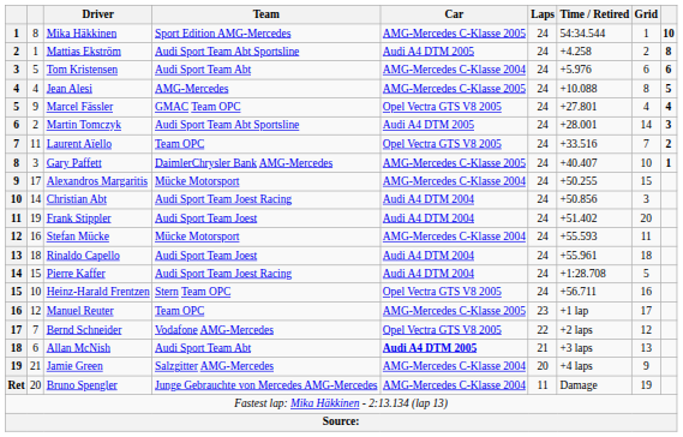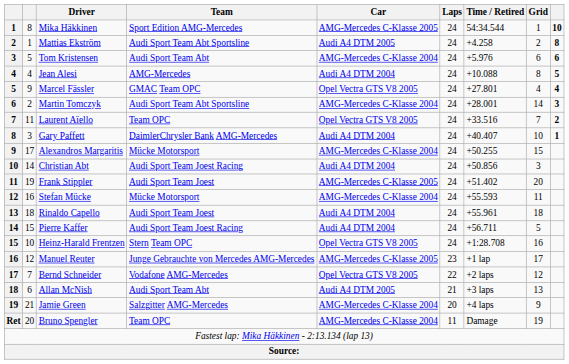 <table class="wikitable" style="font-size:90%;">
 <tr>
 <th></th>
 <th></th>
 <th>Driver</th>
 <th>Team</th>
 <th>Car</th>
 <th>Laps</th>
 <th>Time / Retired</th>
 <th>Grid</th>
 <th></th>
 </tr>
 <tr>
 <th>1</th>
 <td align="center">8</td>
 <td> <a href='#'>Mika Häkkinen</a></td>
 <td><a href='#'>Sport Edition AMG-Mercedes</a></td>
 <td><a href='#'>AMG-Mercedes C-Klasse 2005</a></td>
 <td align="center">24</td>
 <td>54:34.544</td>
 <td align="center">1</td>
 <td align="center"><strong>10</strong></td>
 </tr>
 <tr>
 <th>2</th>
 <td align="center">1</td>
 <td> <a href='#'>Mattias Ekström</a></td>
 <td><a href='#'>Audi Sport Team Abt Sportsline</a></td>
 <td><a href='#'>Audi A4 DTM 2005</a></td>
 <td align="center">24</td>
 <td>+4.258</td>
 <td align="center">2</td>
 <td align="center"><strong>8</strong></td>
 </tr>
 <tr>
 <th>3</th>
 <td align="center">5</td>
 <td> <a href='#'>Tom Kristensen</a></td>
 <td><a href='#'>Audi Sport Team Abt</a></td>
 <td><a href='#'>AMG-Mercedes C-Klasse 2004</a></td>
 <td align="center">24</td>
 <td>+5.976</td>
 <td align="center">6</td>
 <td align="center"><strong>6</strong></td>
 </tr>
 <tr>
 <th>4</th>
 <td align="center">4</td>
 <td> <a href='#'>Jean Alesi</a></td>
 <td><a href='#'>AMG-Mercedes</a></td>
-<td><a href='#'>AMG-Mercedes C-Klasse 2005</a></td>
+<td><a href='#'>Audi A4 DTM 2004</a></td>
 <td align="center">24</td>
 <td>+10.088</td>
 <td align="center">8</td>
 <td align="center"><strong>5</strong></td>
 </tr>
 <tr>
 <th>5</th>
 <td align="center">9</td>
 <td> <a href='#'>Marcel Fässler</a></td>
 <td><a href='#'>GMAC</a> <a href='#'>Team OPC</a></td>
 <td><a href='#'>Opel Vectra GTS V8 2005</a></td>
 <td align="center">24</td>
 <td>+27.801</td>
 <td align="center">4</td>
 <td align="center"><strong>4</strong></td>
 </tr>
 <tr>
 <th>6</th>
 <td align="center">2</td>
 <td> <a href='#'>Martin Tomczyk</a></td>
 <td><a href='#'>Audi Sport Team Abt Sportsline</a></td>
-<td><a href='#'>Audi A4 DTM 2005</a></td>
+<td><a href='#'>AMG-Mercedes C-Klasse 2004</a></td>
 <td align="center">24</td>
 <td>+28.001</td>
 <td align="center">14</td>
 <td align="center"><strong>3</strong></td>
 </tr>
 <tr>
 <th>7</th>
 <td align="center">11</td>
 <td> <a href='#'>Laurent Aïello</a></td>
 <td><a href='#'>Team OPC</a></td>
 <td><a href='#'>Opel Vectra GTS V8 2005</a></td>
 <td align="center">24</td>
 <td>+33.516</td>
 <td align="center">7</td>
 <td align="center"><strong>2</strong></td>
 </tr>
 <tr>
 <th>8</th>
 <td align="center">3</td>
 <td> <a href='#'>Gary Paffett</a></td>
 <td><a href='#'>DaimlerChrysler Bank</a> <a href='#'>AMG-Mercedes</a></td>
-<td><a href='#'>AMG-Mercedes C-Klasse 2005</a></td>
+<td><a href='#'>Audi A4 DTM 2004</a></td>
 <td align="center">24</td>
 <td>+40.407</td>
 <td align="center">10</td>
 <td align="center"><strong>1</strong></td>
 </tr>
 <tr>
 <th>9</th>
 <td align="center">17</td>
 <td> <a href='#'>Alexandros Margaritis</a></td>
 <td><a href='#'>Mücke Motorsport</a></td>
 <td><a href='#'>AMG-Mercedes C-Klasse 2004</a></td>
 <td align="center">24</td>
 <td>+50.255</td>
 <td align="center">15</td>
 <td align="center"></td>
 </tr>
 <tr>
 <th>10</th>
 <td align="center">14</td>
 <td> <a href='#'>Christian Abt</a></td>
 <td><a href='#'>Audi Sport Team Joest Racing</a></td>
 <td><a href='#'>Audi A4 DTM 2004</a></td>
 <td align="center">24</td>
 <td>+50.856</td>
 <td align="center">3</td>
 <td align="center"></td>
 </tr>
 <tr>
 <th>11</th>
 <td align="center">19</td>
 <td> <a href='#'>Frank Stippler</a></td>
 <td><a href='#'>Audi Sport Team Joest</a></td>
-<td><a href='#'>Audi A4 DTM 2004</a></td>
+<td><a href='#'>AMG-Mercedes C-Klasse 2005</a></td>
 <td align="center">24</td>
 <td>+51.402</td>
 <td align="center">20</td>
 <td align="center"></td>
 </tr>
 <tr>
 <th>12</th>
 <td align="center">16</td>
 <td> <a href='#'>Stefan Mücke</a></td>
 <td><a href='#'>Mücke Motorsport</a></td>
 <td><a href='#'>AMG-Mercedes C-Klasse 2004</a></td>
 <td align="center">24</td>
 <td>+55.593</td>
 <td align="center">11</td>
 <td align="center"></td>
 </tr>
 <tr>
 <th>13</th>
 <td align="center">18</td>
 <td> <a href='#'>Rinaldo Capello</a></td>
 <td><a href='#'>Audi Sport Team Joest</a></td>
 <td><a href='#'>Audi A4 DTM 2004</a></td>
 <td align="center">24</td>
 <td>+55.961</td>
 <td align="center">18</td>
 <td align="center"></td>
 </tr>
 <tr>
 <th>14</th>
 <td align="center">15</td>
 <td> <a href='#'>Pierre Kaffer</a></td>
 <td><a href='#'>Audi Sport Team Joest Racing</a></td>
 <td><a href='#'>Audi A4 DTM 2004</a></td>
 <td align="center">24</td>
-<td>+1:28.708</td>
+<td>+56.711</td>
 <td align="center">5</td>
 <td align="center"></td>
 </tr>
 <tr>
 <th>15</th>
 <td align="center">10</td>
 <td> <a href='#'>Heinz-Harald Frentzen</a></td>
 <td><a href='#'>Stern</a> <a href='#'>Team OPC</a></td>
 <td><a href='#'>Opel Vectra GTS V8 2005</a></td>
 <td align="center">24</td>
-<td>+56.711</td>
+<td>+1:28.708</td>
 <td align="center">16</td>
 <td align="center"></td>
 </tr>
 <tr>
 <th>16</th>
 <td align="center">12</td>
 <td> <a href='#'>Manuel Reuter</a></td>
-<td><a href='#'>Team OPC</a></td>
+<td><a href='#'>Junge Gebrauchte von Mercedes AMG-Mercedes</a></td>
 <td><a href='#'>AMG-Mercedes C-Klasse 2005</a></td>
 <td align="center">23</td>
 <td>+1 lap</td>
 <td align="center">17</td>
 <td align="center"></td>
 </tr>
 <tr>
 <th>17</th>
 <td align="center">7</td>
 <td> <a href='#'>Bernd Schneider</a></td>
 <td><a href='#'>Vodafone</a> <a href='#'>AMG-Mercedes</a></td>
 <td><a href='#'>Opel Vectra GTS V8 2005</a></td>
 <td align="center">22</td>
 <td>+2 laps</td>
 <td align="center">12</td>
 <td align="center"></td>
 </tr>
 <tr>
 <th>18</th>
 <td align="center">6</td>
 <td> <a href='#'>Allan McNish</a></td>
 <td><a href='#'>Audi Sport Team Abt</a></td>
-<td><strong><a href='#'>Audi A4 DTM 2005</a></strong></td>
+<td><a href='#'>Audi A4 DTM 2005</a></td>
 <td align="center">21</td>
 <td>+3 laps</td>
 <td align="center">13</td>
 <td align="center"></td>
 </tr>
 <tr>
 <th>19</th>
 <td align="center">21</td>
 <td> <a href='#'>Jamie Green</a></td>
 <td><a href='#'>Salzgitter</a> <a href='#'>AMG-Mercedes</a></td>
 <td><a href='#'>AMG-Mercedes C-Klasse 2004</a></td>
 <td align="center">20</td>
 <td>+4 laps</td>
 <td align="center">9</td>
 <td align="center"></td>
 </tr>
 <tr>
 <th>Ret</th>
 <td align="center">20</td>
 <td> <a href='#'>Bruno Spengler</a></td>
-<td><a href='#'>Junge Gebrauchte von Mercedes AMG-Mercedes</a></td>
+<td><a href='#'>Team OPC</a></td>
 <td><a href='#'>AMG-Mercedes C-Klasse 2004</a></td>
 <td align="center">11</td>
 <td>Damage</td>
 <td align="center">19</td>
 <td align="center"></td>
 </tr>
 <tr>
 <td colspan=9 align=center><em>Fastest lap: <a href='#'>Mika Häkkinen</a> - 2:13.134 (lap 13)</em></td>
 </tr>
 <tr>
 <th colspan=9>Source:</th>
 </tr>
 </table>
